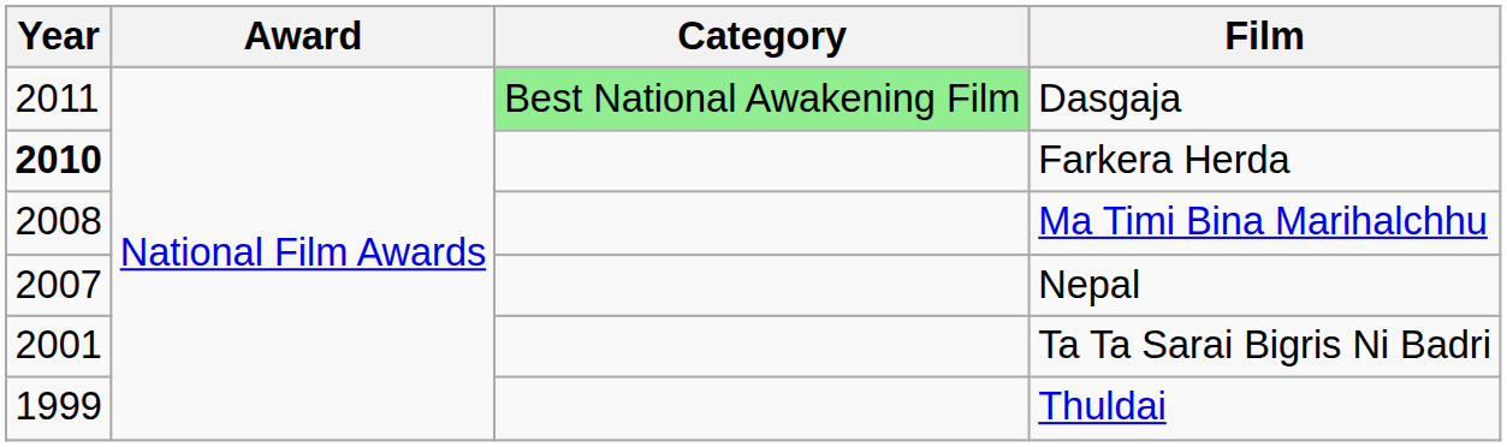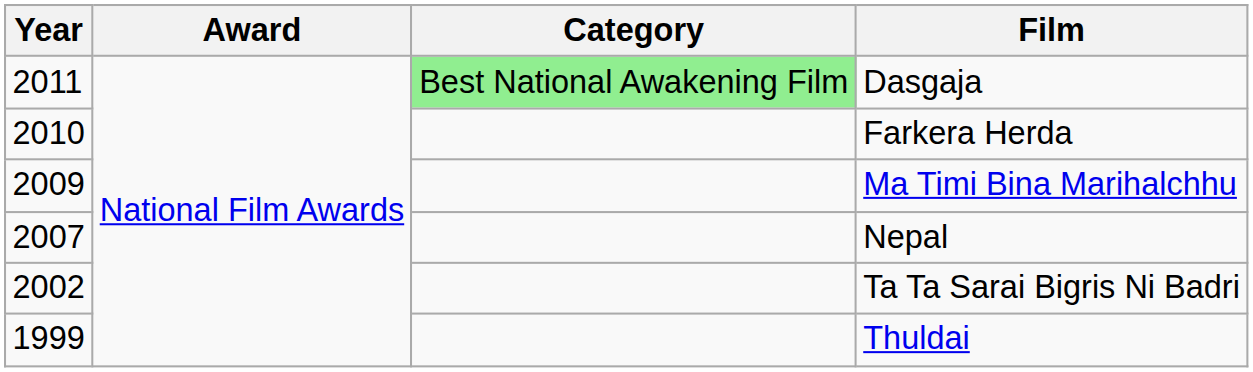 <table class="wikitable">
 <tr>
 <th>Year</th>
 <th>Award</th>
 <th>Category</th>
 <th>Film</th>
 </tr>
 <tr>
 <td>2011</td>
 <td rowspan="6"><a href='#'>National Film Awards</a></td>
 <td style="background: lightgreen;">Best National Awakening Film</td>
 <td>Dasgaja</td>
 </tr>
 <tr>
-<td><strong>2010</strong></td>
+<td>2010</td>
 <td></td>
 <td>Farkera Herda</td>
 </tr>
 <tr>
-<td>2008</td>
+<td>2009</td>
 <td></td>
 <td><a href='#'>Ma Timi Bina Marihalchhu</a></td>
 </tr>
 <tr>
 <td>2007</td>
 <td></td>
 <td>Nepal</td>
 </tr>
 <tr>
-<td>2001</td>
+<td>2002</td>
 <td></td>
 <td>Ta Ta Sarai Bigris Ni Badri</td>
 </tr>
 <tr>
 <td>1999</td>
 <td></td>
 <td><a href='#'>Thuldai</a></td>
 </tr>
 </table>
